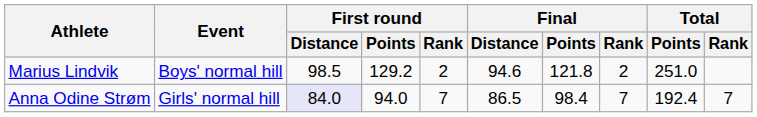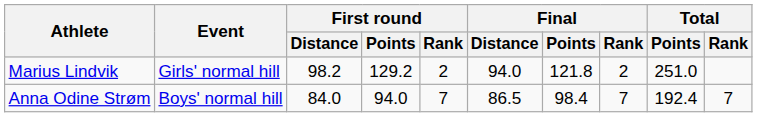 <table class="wikitable" style="font-size:90%">
 <tr>
 <th rowspan=2>Athlete</th>
 <th rowspan=2>Event</th>
 <th colspan=3>First round</th>
 <th colspan=3>Final</th>
 <th colspan=2>Total</th>
 </tr>
 <tr style="font-size:95%">
 <th>Distance</th>
 <th>Points</th>
 <th>Rank</th>
 <th>Distance</th>
 <th>Points</th>
 <th>Rank</th>
 <th>Points</th>
 <th>Rank</th>
 </tr>
 <tr align=center>
 <td align=left><a href='#'>Marius Lindvik</a></td>
-<td align=left><a href='#'>Boys' normal hill</a></td>
-<td>98.5</td>
+<td align=left><a href='#'>Girls' normal hill</a></td>
+<td>98.2</td>
 <td>129.2</td>
 <td>2</td>
-<td>94.6</td>
+<td>94.0</td>
 <td>121.8</td>
 <td>2</td>
 <td>251.0</td>
 <td></td>
 </tr>
 <tr align=center>
 <td align=left><a href='#'>Anna Odine Strøm</a></td>
-<td align=left><a href='#'>Girls' normal hill</a></td>
-<td style="background: lavender;">84.0</td>
+<td align=left><a href='#'>Boys' normal hill</a></td>
+<td>84.0</td>
 <td>94.0</td>
 <td>7</td>
 <td>86.5</td>
 <td>98.4</td>
 <td>7</td>
 <td>192.4</td>
 <td>7</td>
 </tr>
 </table>
